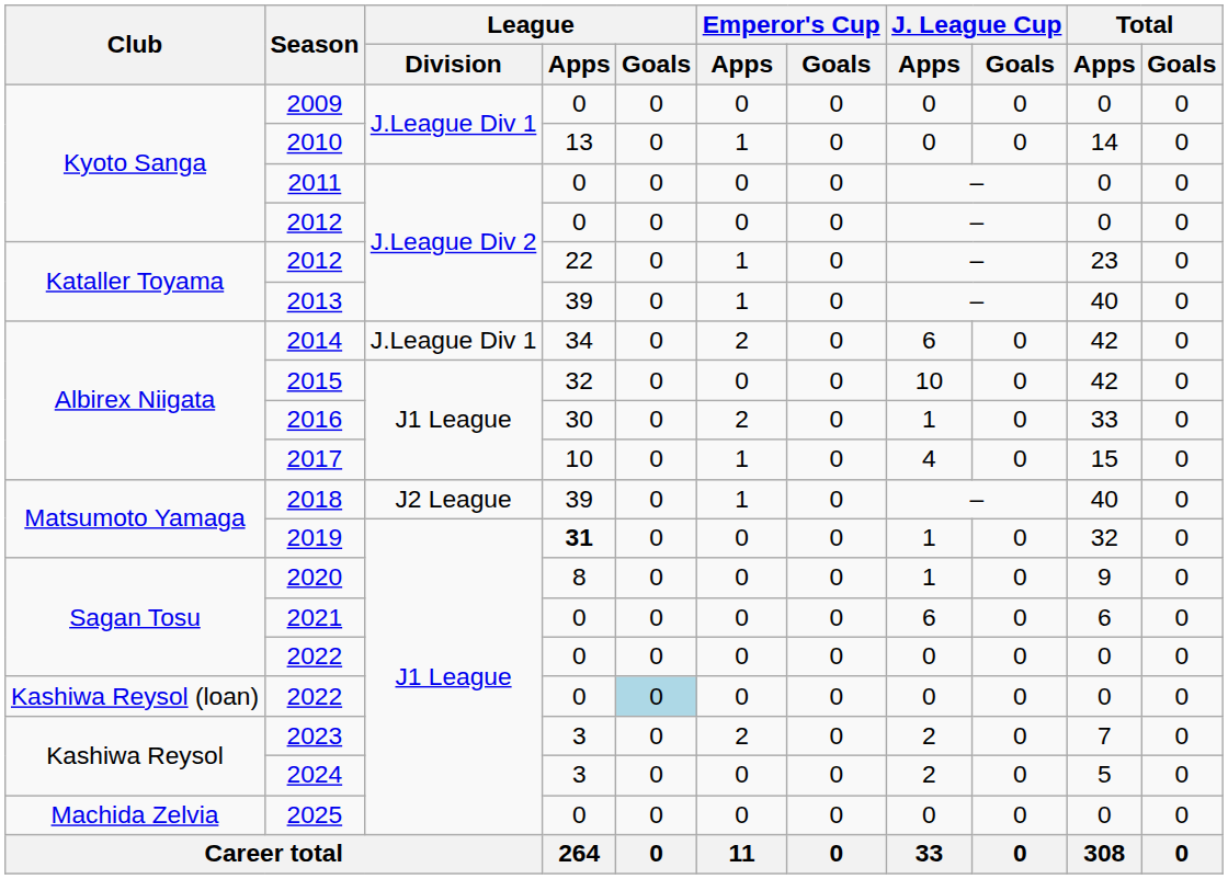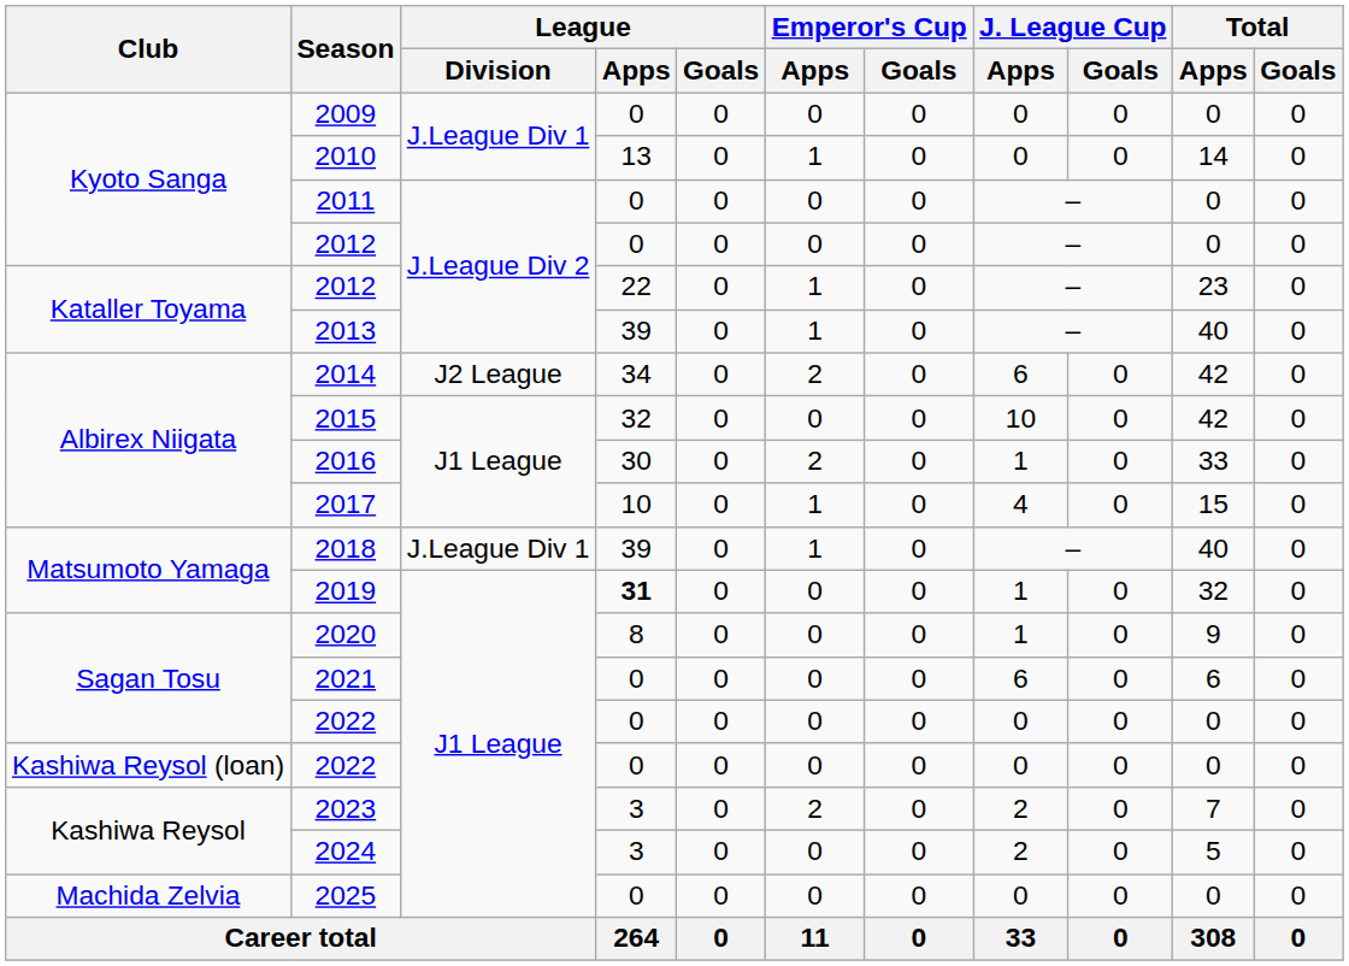 <table class="wikitable" style="text-align:center;">
 <tr>
 <th rowspan="2">Club</th>
 <th rowspan="2">Season</th>
 <th colspan="3">League</th>
 <th colspan="2"><a href='#'>Emperor's Cup</a></th>
 <th colspan="2"><a href='#'>J. League Cup</a></th>
 <th colspan="2">Total</th>
 </tr>
 <tr>
 <th>Division</th>
 <th>Apps</th>
 <th>Goals</th>
 <th>Apps</th>
 <th>Goals</th>
 <th>Apps</th>
 <th>Goals</th>
 <th>Apps</th>
 <th>Goals</th>
 </tr>
 <tr>
 <td rowspan="4"><a href='#'>Kyoto Sanga</a></td>
 <td><a href='#'>2009</a></td>
 <td rowspan="2"><a href='#'>J.League Div 1</a></td>
 <td>0</td>
 <td>0</td>
 <td>0</td>
 <td>0</td>
 <td>0</td>
 <td>0</td>
 <td>0</td>
 <td>0</td>
 </tr>
 <tr>
 <td><a href='#'>2010</a></td>
 <td>13</td>
 <td>0</td>
 <td>1</td>
 <td>0</td>
 <td>0</td>
 <td>0</td>
 <td>14</td>
 <td>0</td>
 </tr>
 <tr>
 <td><a href='#'>2011</a></td>
 <td rowspan="4"><a href='#'>J.League Div 2</a></td>
 <td>0</td>
 <td>0</td>
 <td>0</td>
 <td>0</td>
 <td colspan="2">–</td>
 <td>0</td>
 <td>0</td>
 </tr>
 <tr>
 <td><a href='#'>2012</a></td>
 <td>0</td>
 <td>0</td>
 <td>0</td>
 <td>0</td>
 <td colspan="2">–</td>
 <td>0</td>
 <td>0</td>
 </tr>
 <tr>
 <td rowspan="2"><a href='#'>Kataller Toyama</a></td>
 <td><a href='#'>2012</a></td>
 <td>22</td>
 <td>0</td>
 <td>1</td>
 <td>0</td>
 <td colspan="2">–</td>
 <td>23</td>
 <td>0</td>
 </tr>
 <tr>
 <td><a href='#'>2013</a></td>
 <td>39</td>
 <td>0</td>
 <td>1</td>
 <td>0</td>
 <td colspan="2">–</td>
 <td>40</td>
 <td>0</td>
 </tr>
 <tr>
 <td rowspan="4"><a href='#'>Albirex Niigata</a></td>
 <td><a href='#'>2014</a></td>
-<td>J.League Div 1</td>
+<td>J2 League</td>
 <td>34</td>
 <td>0</td>
 <td>2</td>
 <td>0</td>
 <td>6</td>
 <td>0</td>
 <td>42</td>
 <td>0</td>
 </tr>
 <tr>
 <td><a href='#'>2015</a></td>
 <td rowspan="3">J1 League</td>
 <td>32</td>
 <td>0</td>
 <td>0</td>
 <td>0</td>
 <td>10</td>
 <td>0</td>
 <td>42</td>
 <td>0</td>
 </tr>
 <tr>
 <td><a href='#'>2016</a></td>
 <td>30</td>
 <td>0</td>
 <td>2</td>
 <td>0</td>
 <td>1</td>
 <td>0</td>
 <td>33</td>
 <td>0</td>
 </tr>
 <tr>
 <td><a href='#'>2017</a></td>
 <td>10</td>
 <td>0</td>
 <td>1</td>
 <td>0</td>
 <td>4</td>
 <td>0</td>
 <td>15</td>
 <td>0</td>
 </tr>
 <tr>
 <td rowspan="2"><a href='#'>Matsumoto Yamaga</a></td>
 <td><a href='#'>2018</a></td>
-<td>J2 League</td>
+<td>J.League Div 1</td>
 <td>39</td>
 <td>0</td>
 <td>1</td>
 <td>0</td>
 <td colspan="2">–</td>
 <td>40</td>
 <td>0</td>
 </tr>
 <tr>
 <td><a href='#'>2019</a></td>
 <td rowspan="8"><a href='#'>J1 League</a></td>
 <td><strong>31</strong></td>
 <td>0</td>
 <td>0</td>
 <td>0</td>
 <td>1</td>
 <td>0</td>
 <td>32</td>
 <td>0</td>
 </tr>
 <tr>
 <td rowspan="3"><a href='#'>Sagan Tosu</a></td>
 <td><a href='#'>2020</a></td>
 <td>8</td>
 <td>0</td>
 <td>0</td>
 <td>0</td>
 <td>1</td>
 <td>0</td>
 <td>9</td>
 <td>0</td>
 </tr>
 <tr>
 <td><a href='#'>2021</a></td>
 <td>0</td>
 <td>0</td>
 <td>0</td>
 <td>0</td>
 <td>6</td>
 <td>0</td>
 <td>6</td>
 <td>0</td>
 </tr>
 <tr>
 <td><a href='#'>2022</a></td>
 <td>0</td>
 <td>0</td>
 <td>0</td>
 <td>0</td>
 <td>0</td>
 <td>0</td>
 <td>0</td>
 <td>0</td>
 </tr>
 <tr>
 <td><a href='#'>Kashiwa Reysol</a> (loan)</td>
 <td><a href='#'>2022</a></td>
 <td>0</td>
-<td style="background: lightblue;">0</td>
+<td>0</td>
 <td>0</td>
 <td>0</td>
 <td>0</td>
 <td>0</td>
 <td>0</td>
 <td>0</td>
 </tr>
 <tr>
 <td rowspan="2">Kashiwa Reysol</td>
 <td><a href='#'>2023</a></td>
 <td>3</td>
 <td>0</td>
 <td>2</td>
 <td>0</td>
 <td>2</td>
 <td>0</td>
 <td>7</td>
 <td>0</td>
 </tr>
 <tr>
 <td><a href='#'>2024</a></td>
 <td>3</td>
 <td>0</td>
 <td>0</td>
 <td>0</td>
 <td>2</td>
 <td>0</td>
 <td>5</td>
 <td>0</td>
 </tr>
 <tr>
 <td><a href='#'>Machida Zelvia</a></td>
 <td><a href='#'>2025</a></td>
 <td>0</td>
 <td>0</td>
 <td>0</td>
 <td>0</td>
 <td>0</td>
 <td>0</td>
 <td>0</td>
 <td>0</td>
 </tr>
 <tr>
 <th colspan="3">Career total</th>
 <th>264</th>
 <th>0</th>
 <th>11</th>
 <th>0</th>
 <th>33</th>
 <th>0</th>
 <th>308</th>
 <th>0</th>
 </tr>
 </table>
